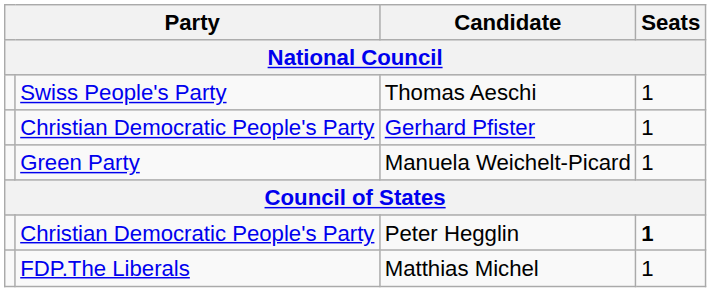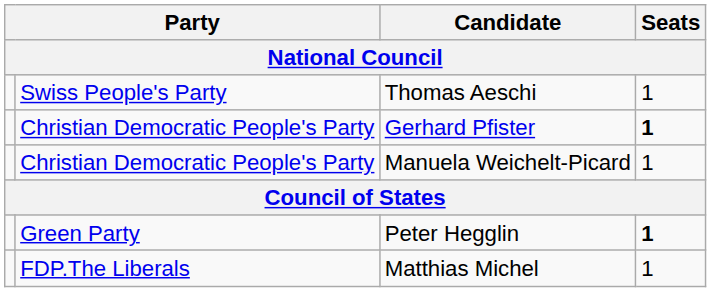 <table class="wikitable" style="font-size:95%;">
 <tr>
 <th colspan=2>Party</th>
 <th>Candidate</th>
 <th>Seats</th>
 </tr>
 <tr>
 <th colspan=4><a href='#'>National Council</a></th>
 </tr>
 <tr>
 <td bgcolor=></td>
 <td align=left><a href='#'>Swiss People's Party</a></td>
 <td>Thomas Aeschi</td>
 <td>1</td>
 </tr>
 <tr>
 <td bgcolor=></td>
 <td align=left><a href='#'>Christian Democratic People's Party</a></td>
 <td><a href='#'>Gerhard Pfister</a></td>
-<td>1</td>
+<td><strong>1</strong></td>
 </tr>
 <tr>
 <td bgcolor=></td>
-<td align=left><a href='#'>Green Party</a></td>
+<td align=left><a href='#'>Christian Democratic People's Party</a></td>
 <td>Manuela Weichelt-Picard</td>
 <td>1</td>
 </tr>
 <tr>
 <th colspan=6><a href='#'>Council of States</a></th>
 </tr>
 <tr>
 <td bgcolor=></td>
-<td align=left><a href='#'>Christian Democratic People's Party</a></td>
+<td align=left><a href='#'>Green Party</a></td>
 <td>Peter Hegglin</td>
 <td><strong>1</strong></td>
 </tr>
 <tr>
 <td bgcolor=></td>
 <td align=left><a href='#'>FDP.The Liberals</a></td>
 <td>Matthias Michel</td>
 <td>1</td>
 </tr>
 </table>
